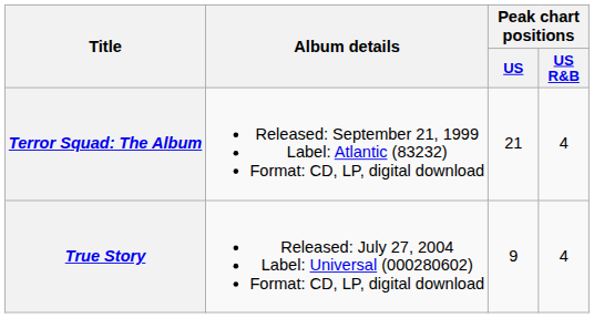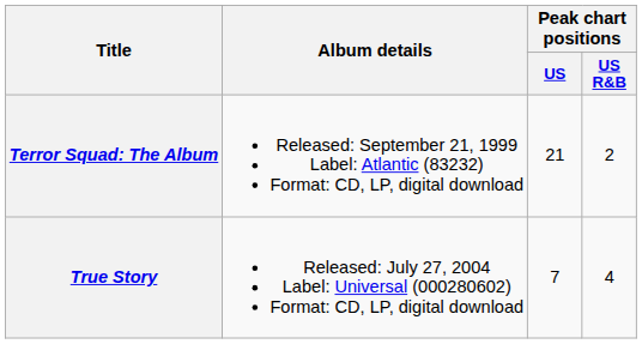 <table class="wikitable plainrowheaders" style="text-align:center;">
 <tr>
 <th scope="col" rowspan="2">Title</th>
 <th scope="col" rowspan="2">Album details</th>
 <th scope="col" colspan="2">Peak chart positions</th>
 </tr>
 <tr>
 <th style="width:3em;font-size:90%;"><a href='#'>US</a></th>
 <th style="width:3em;font-size:90%;"><a href='#'>US R&B</a></th>
 </tr>
 <tr>
 <th scope="row"><em><a href='#'>Terror Squad: The Album</a></em></th>
 <td><br><ul><li>Released: September 21, 1999</li><li>Label: <a href='#'>Atlantic</a> (83232)</li><li>Format: CD, LP, digital download</li></ul></td>
 <td>21</td>
-<td>4</td>
+<td>2</td>
 </tr>
 <tr>
 <th scope="row"><em><a href='#'>True Story</a></em></th>
 <td><br><ul><li>Released: July 27, 2004</li><li>Label: <a href='#'>Universal</a> (000280602)</li><li>Format: CD, LP, digital download</li></ul></td>
-<td>9</td>
+<td>7</td>
 <td>4</td>
 </tr>
 </table>
